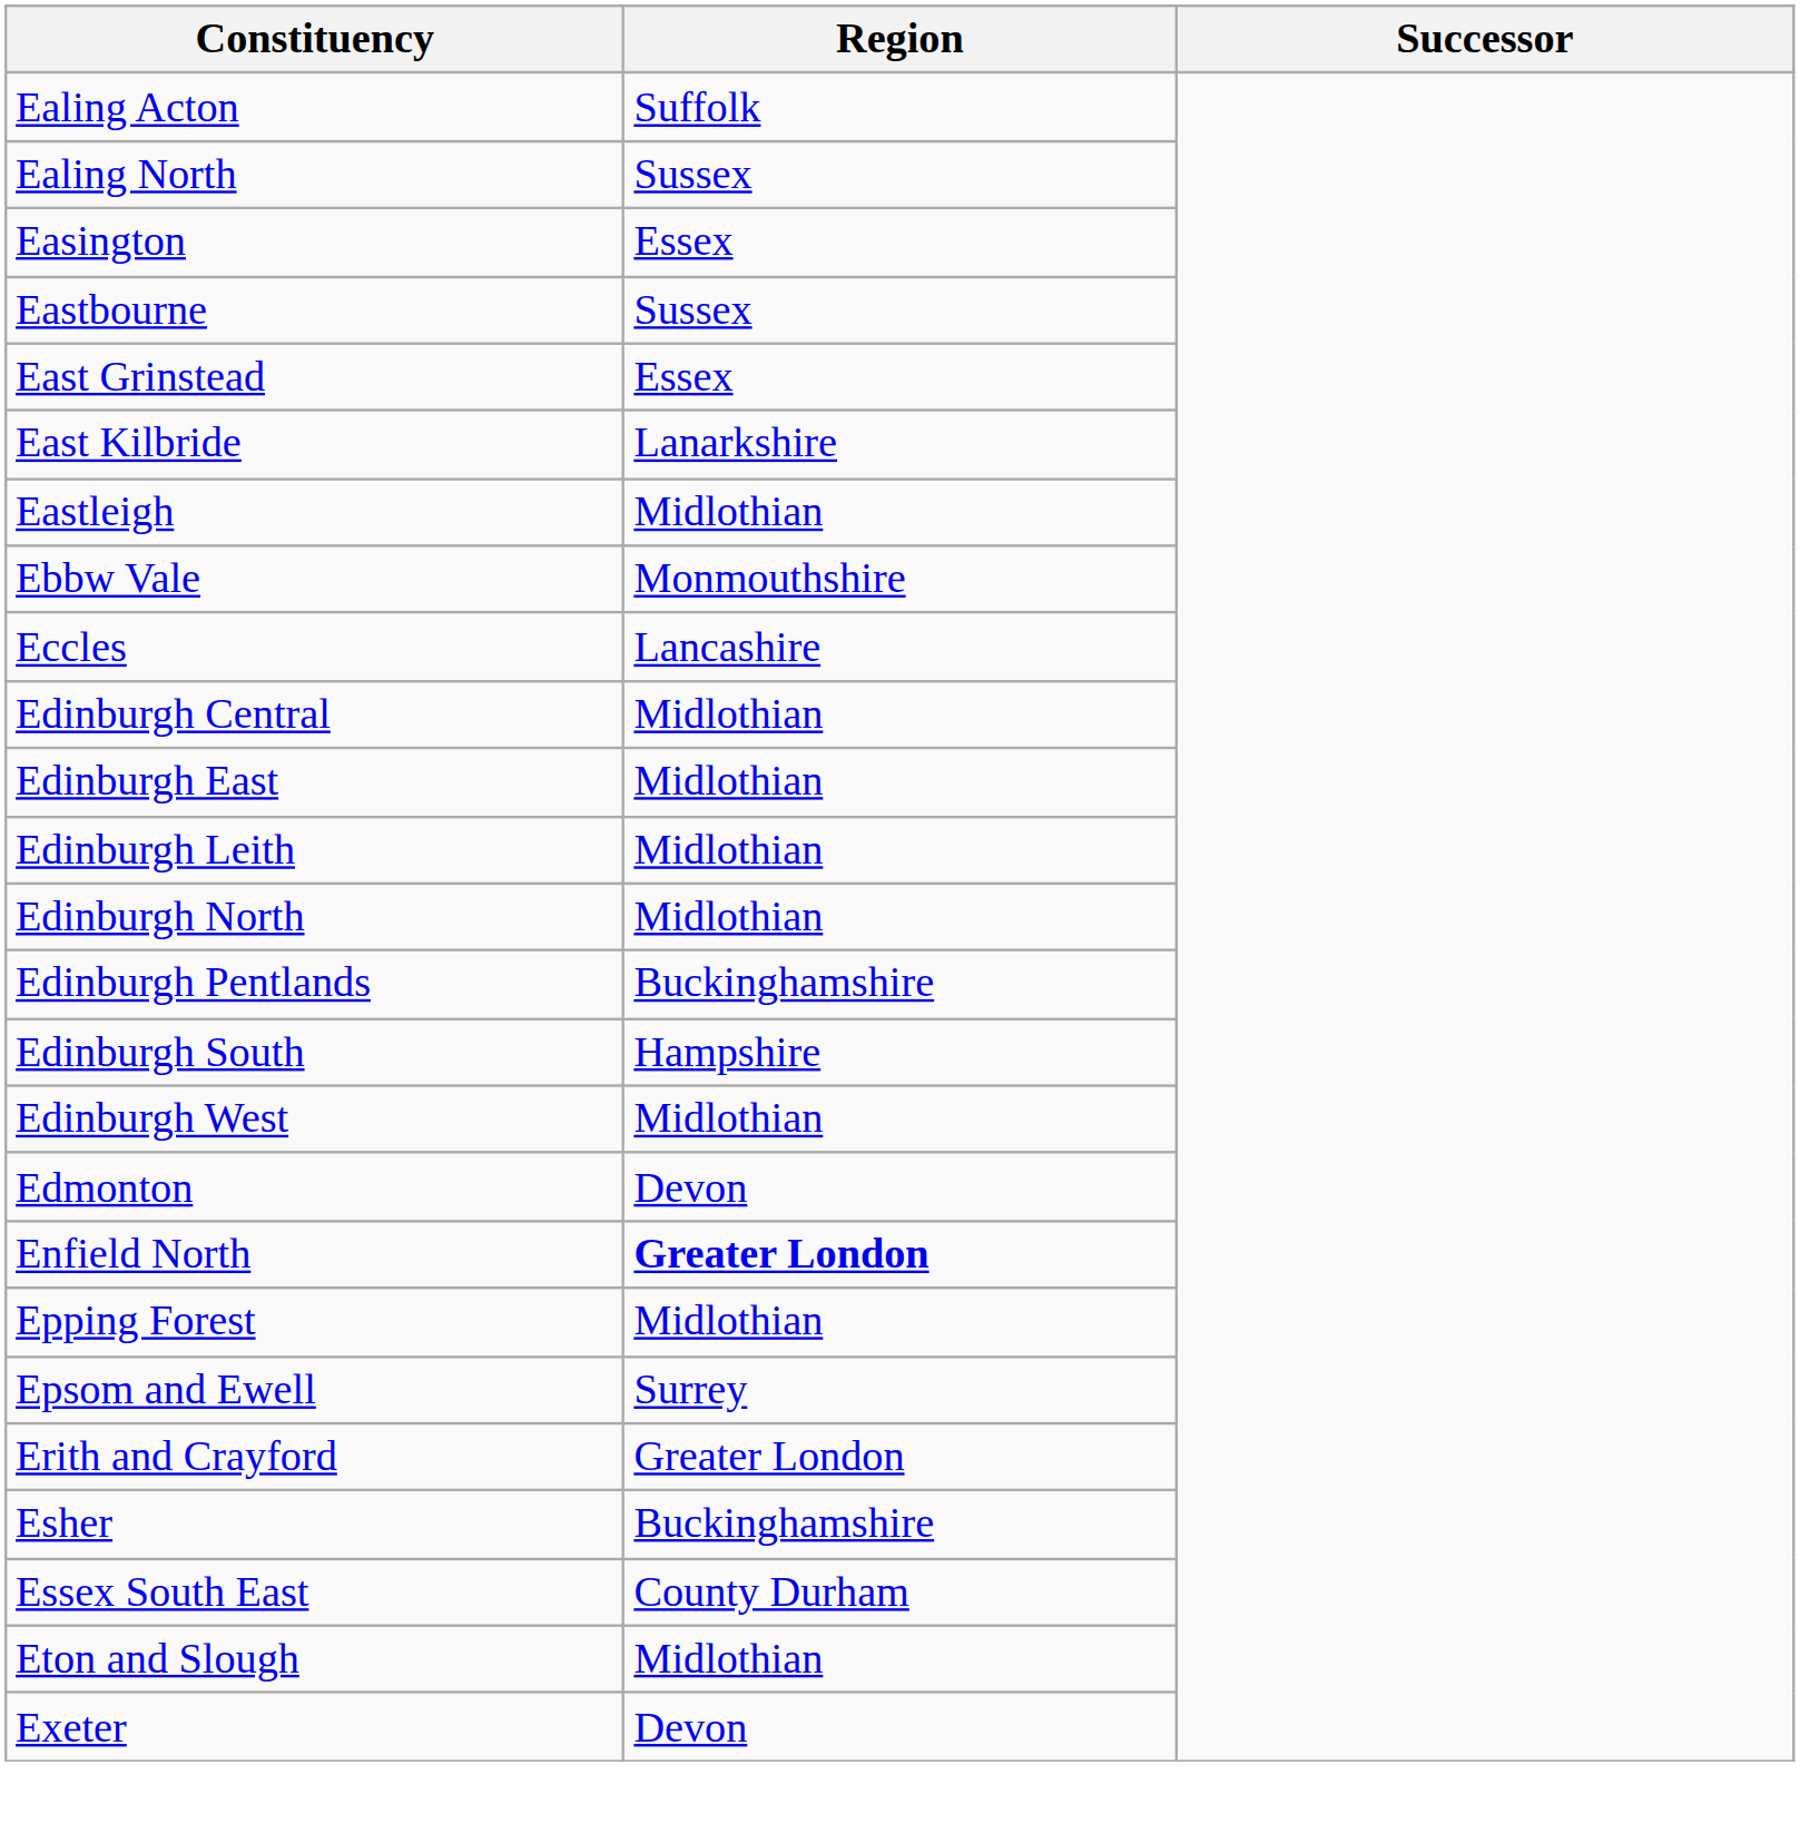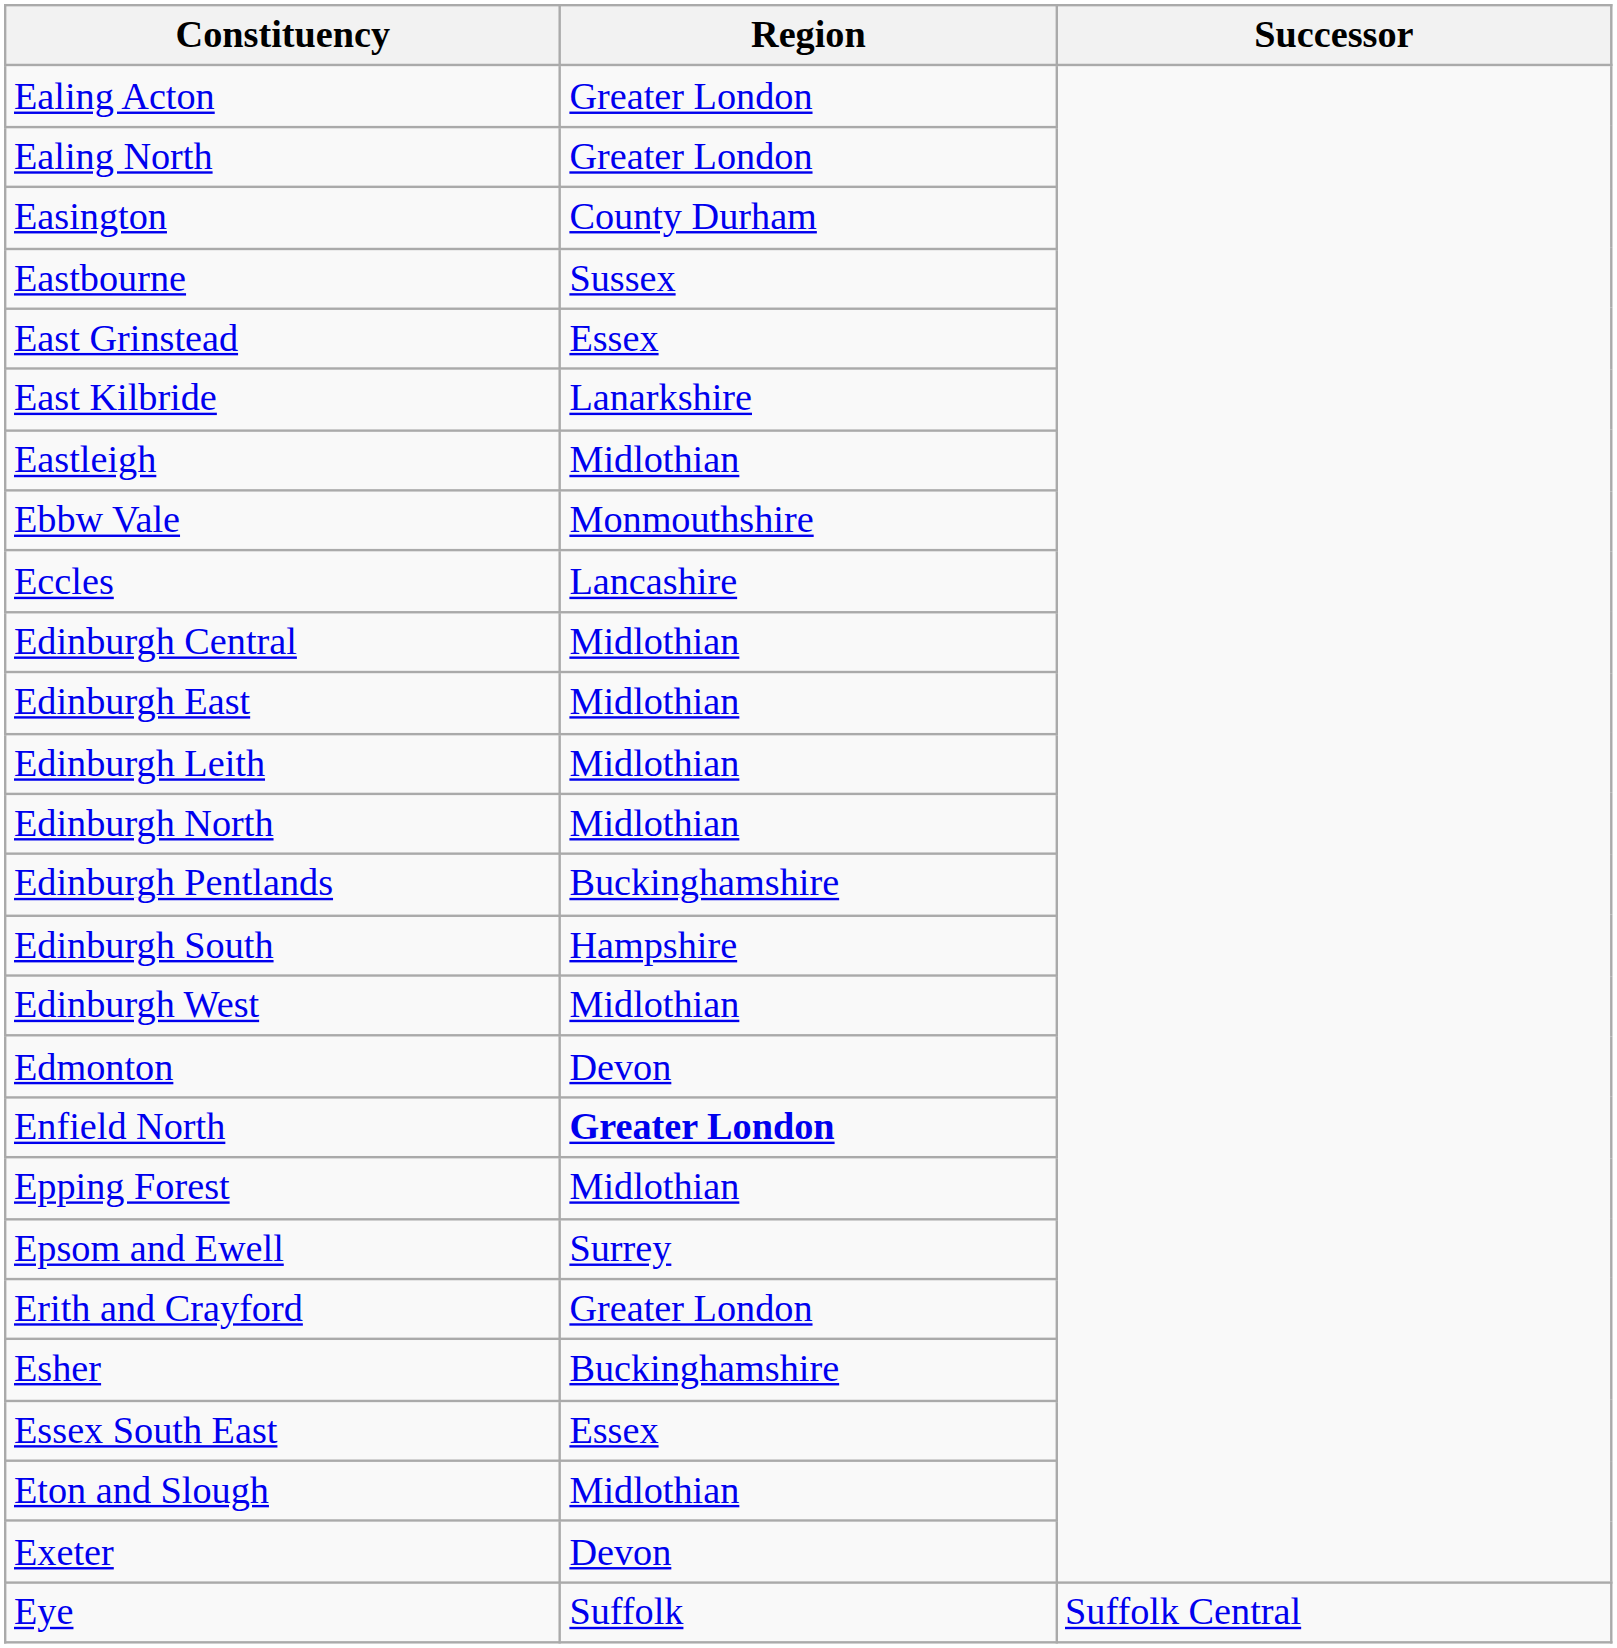 <table class="wikitable">
 <tr>
 <th width="225px">Constituency</th>
 <th width="200px">Region</th>
 <th width="225px">Successor</th>
 </tr>
 <tr>
 <td><a href='#'>Ealing Acton</a></td>
-<td><a href='#'>Suffolk</a></td>
+<td><a href='#'>Greater London</a></td>
 </tr>
 <tr>
 <td><a href='#'>Ealing North</a></td>
-<td><a href='#'>Sussex</a></td>
+<td><a href='#'>Greater London</a></td>
 </tr>
 <tr>
 <td><a href='#'>Easington</a></td>
-<td><a href='#'>Essex</a></td>
+<td><a href='#'>County Durham</a></td>
 </tr>
 <tr>
 <td><a href='#'>Eastbourne</a></td>
 <td><a href='#'>Sussex</a></td>
 </tr>
 <tr>
 <td><a href='#'>East Grinstead</a></td>
 <td><a href='#'>Essex</a></td>
 </tr>
 <tr>
 <td><a href='#'>East Kilbride</a></td>
 <td><a href='#'>Lanarkshire</a></td>
 </tr>
 <tr>
 <td><a href='#'>Eastleigh</a></td>
 <td><a href='#'>Midlothian</a></td>
 </tr>
 <tr>
 <td><a href='#'>Ebbw Vale</a></td>
 <td><a href='#'>Monmouthshire</a></td>
 </tr>
 <tr>
 <td><a href='#'>Eccles</a></td>
 <td><a href='#'>Lancashire</a></td>
 </tr>
 <tr>
 <td><a href='#'>Edinburgh Central</a></td>
 <td><a href='#'>Midlothian</a></td>
 </tr>
 <tr>
 <td><a href='#'>Edinburgh East</a></td>
 <td><a href='#'>Midlothian</a></td>
 </tr>
 <tr>
 <td><a href='#'>Edinburgh Leith</a></td>
 <td><a href='#'>Midlothian</a></td>
 </tr>
 <tr>
 <td><a href='#'>Edinburgh North</a></td>
 <td><a href='#'>Midlothian</a></td>
 </tr>
 <tr>
 <td><a href='#'>Edinburgh Pentlands</a></td>
 <td><a href='#'>Buckinghamshire</a></td>
 </tr>
 <tr>
 <td><a href='#'>Edinburgh South</a></td>
 <td><a href='#'>Hampshire</a></td>
 </tr>
 <tr>
 <td><a href='#'>Edinburgh West</a></td>
 <td><a href='#'>Midlothian</a></td>
 </tr>
 <tr>
 <td><a href='#'>Edmonton</a></td>
 <td><a href='#'>Devon</a></td>
 </tr>
 <tr>
 <td><a href='#'>Enfield North</a></td>
 <td><strong><a href='#'>Greater London</a></strong></td>
 </tr>
 <tr>
 <td><a href='#'>Epping Forest</a></td>
 <td><a href='#'>Midlothian</a></td>
 </tr>
 <tr>
 <td><a href='#'>Epsom and Ewell</a></td>
 <td><a href='#'>Surrey</a></td>
 </tr>
 <tr>
 <td><a href='#'>Erith and Crayford</a></td>
 <td><a href='#'>Greater London</a></td>
 </tr>
 <tr>
 <td><a href='#'>Esher</a></td>
 <td><a href='#'>Buckinghamshire</a></td>
 </tr>
 <tr>
 <td><a href='#'>Essex South East</a></td>
-<td><a href='#'>County Durham</a></td>
+<td><a href='#'>Essex</a></td>
 </tr>
 <tr>
 <td><a href='#'>Eton and Slough</a></td>
 <td><a href='#'>Midlothian</a></td>
 </tr>
 <tr>
 <td><a href='#'>Exeter</a></td>
 <td><a href='#'>Devon</a></td>
 </tr>
+<tr>
+<td><a href='#'>Eye</a></td>
+<td><a href='#'>Suffolk</a></td>
+<td><a href='#'>Suffolk Central</a></td>
+</tr>
 </table>
